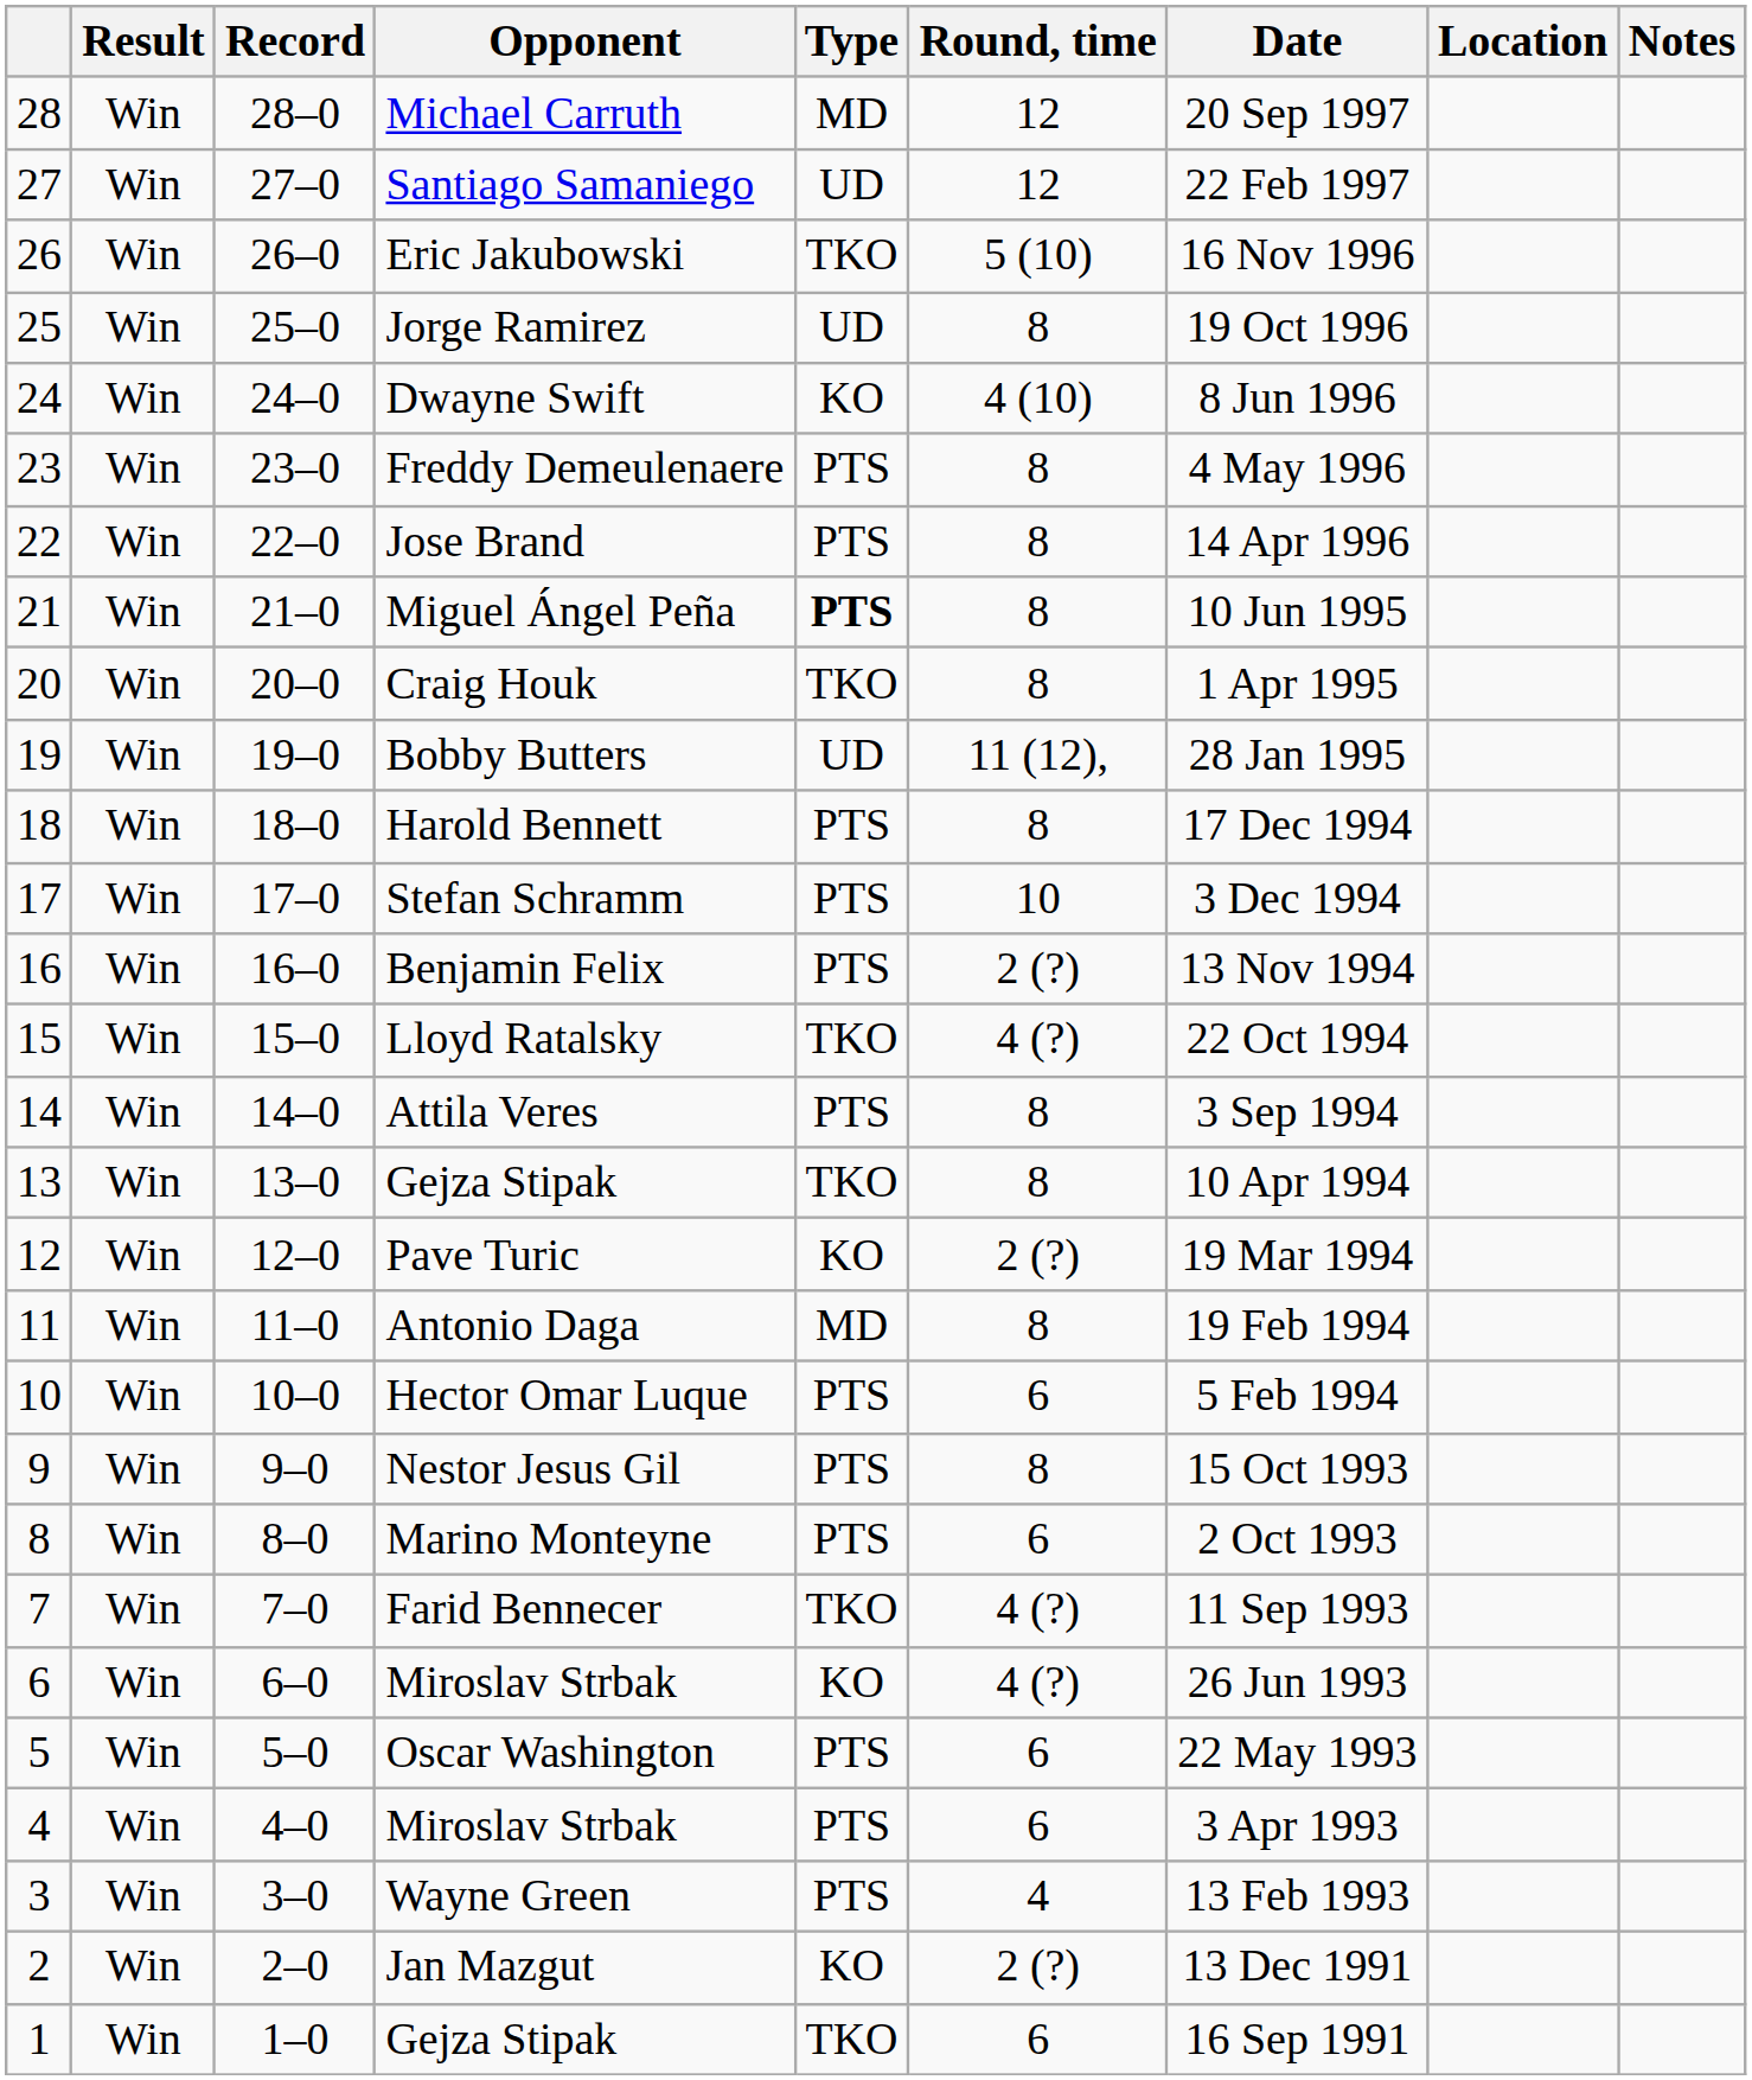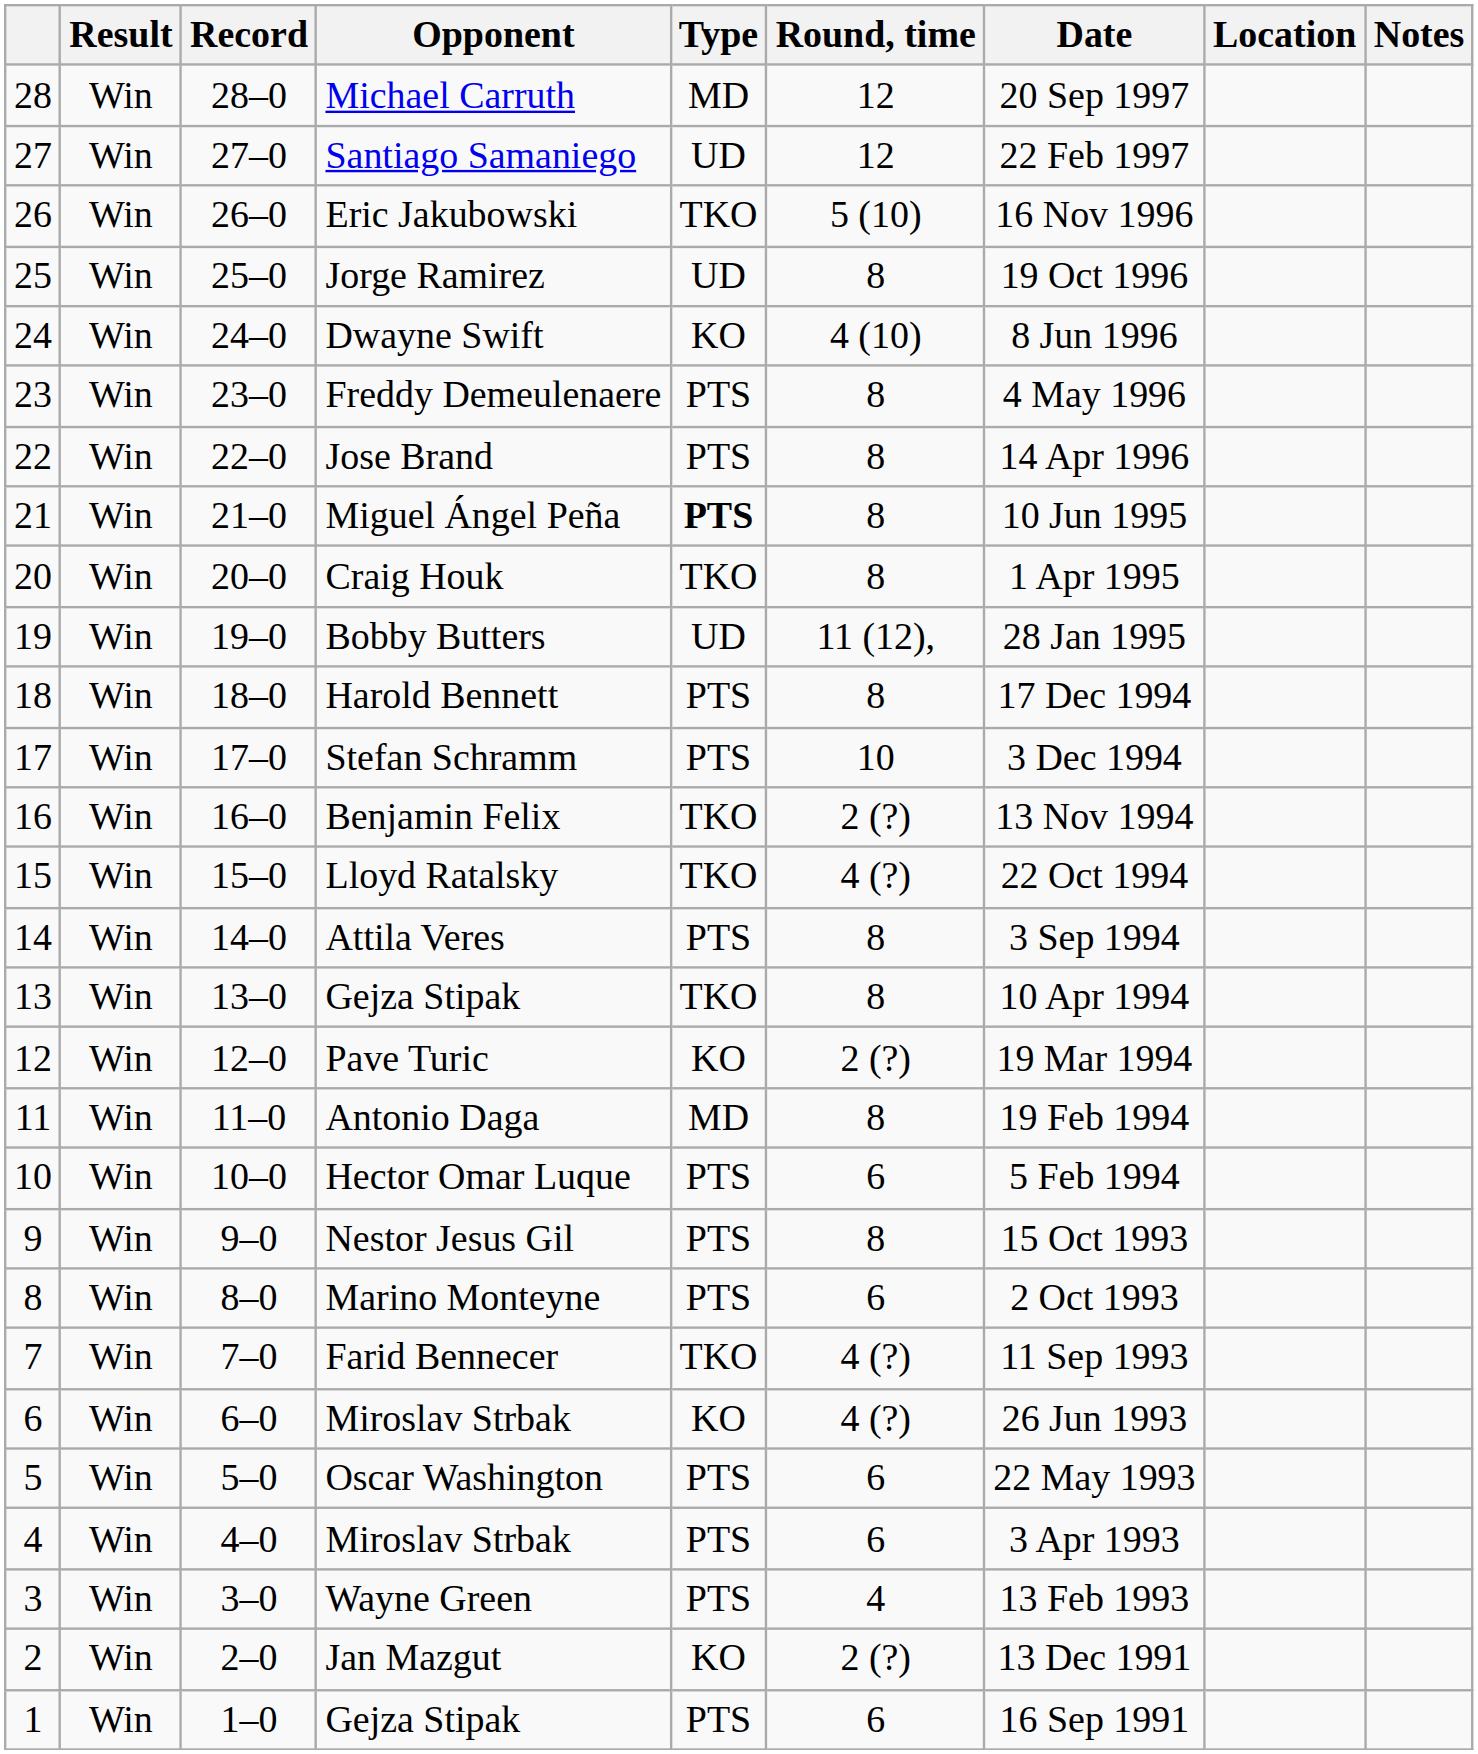 <table class=wikitable style=text-align:center>
 <tr>
 <th></th>
 <th>Result</th>
 <th>Record</th>
 <th>Opponent</th>
 <th>Type</th>
 <th>Round, time</th>
 <th>Date</th>
 <th>Location</th>
 <th>Notes</th>
 </tr>
 <tr>
 <td>28</td>
 <td>Win</td>
 <td>28–0</td>
 <td align=left><a href='#'>Michael Carruth</a></td>
 <td>MD</td>
 <td>12</td>
 <td>20 Sep 1997</td>
 <td align=left></td>
 <td align=left></td>
 </tr>
 <tr>
 <td>27</td>
 <td>Win</td>
 <td>27–0</td>
 <td align=left><a href='#'>Santiago Samaniego</a></td>
 <td>UD</td>
 <td>12</td>
 <td>22 Feb 1997</td>
 <td align=left></td>
 <td align=left></td>
 </tr>
 <tr>
 <td>26</td>
 <td>Win</td>
 <td>26–0</td>
 <td align=left>Eric Jakubowski</td>
 <td>TKO</td>
 <td>5 (10)</td>
 <td>16 Nov 1996</td>
 <td align=left></td>
 <td align=left></td>
 </tr>
 <tr>
 <td>25</td>
 <td>Win</td>
 <td>25–0</td>
 <td align=left>Jorge Ramirez</td>
 <td>UD</td>
 <td>8</td>
 <td>19 Oct 1996</td>
 <td align=left></td>
 <td align=left></td>
 </tr>
 <tr>
 <td>24</td>
 <td>Win</td>
 <td>24–0</td>
 <td align=left>Dwayne Swift</td>
 <td>KO</td>
 <td>4 (10)</td>
 <td>8 Jun 1996</td>
 <td align=left></td>
 <td align=left></td>
 </tr>
 <tr>
 <td>23</td>
 <td>Win</td>
 <td>23–0</td>
 <td align=left>Freddy Demeulenaere</td>
 <td>PTS</td>
 <td>8</td>
 <td>4 May 1996</td>
 <td align=left></td>
 <td align=left></td>
 </tr>
 <tr>
 <td>22</td>
 <td>Win</td>
 <td>22–0</td>
 <td align=left>Jose Brand</td>
 <td>PTS</td>
 <td>8</td>
 <td>14 Apr 1996</td>
 <td align=left></td>
 <td align=left></td>
 </tr>
 <tr>
 <td>21</td>
 <td>Win</td>
 <td>21–0</td>
 <td align=left>Miguel Ángel Peña</td>
 <td><strong>PTS</strong></td>
 <td>8</td>
 <td>10 Jun 1995</td>
 <td align=left></td>
 <td align=left></td>
 </tr>
 <tr>
 <td>20</td>
 <td>Win</td>
 <td>20–0</td>
 <td align=left>Craig Houk</td>
 <td>TKO</td>
 <td>8</td>
 <td>1 Apr 1995</td>
 <td align=left></td>
 <td align=left></td>
 </tr>
 <tr>
 <td>19</td>
 <td>Win</td>
 <td>19–0</td>
 <td align=left>Bobby Butters</td>
 <td>UD</td>
 <td>11 (12), </td>
 <td>28 Jan 1995</td>
 <td align=left></td>
 <td align=left></td>
 </tr>
 <tr>
 <td>18</td>
 <td>Win</td>
 <td>18–0</td>
 <td align=left>Harold Bennett</td>
 <td>PTS</td>
 <td>8</td>
 <td>17 Dec 1994</td>
 <td align=left></td>
 <td align=left></td>
 </tr>
 <tr>
 <td>17</td>
 <td>Win</td>
 <td>17–0</td>
 <td align=left>Stefan Schramm</td>
 <td>PTS</td>
 <td>10</td>
 <td>3 Dec 1994</td>
 <td align=left></td>
 <td align=left></td>
 </tr>
 <tr>
 <td>16</td>
 <td>Win</td>
 <td>16–0</td>
 <td align=left>Benjamin Felix</td>
-<td>PTS</td>
+<td>TKO</td>
 <td>2 (?)</td>
 <td>13 Nov 1994</td>
 <td align=left></td>
 <td align=left></td>
 </tr>
 <tr>
 <td>15</td>
 <td>Win</td>
 <td>15–0</td>
 <td align=left>Lloyd Ratalsky</td>
 <td>TKO</td>
 <td>4 (?)</td>
 <td>22 Oct 1994</td>
 <td align=left></td>
 <td align=left></td>
 </tr>
 <tr>
 <td>14</td>
 <td>Win</td>
 <td>14–0</td>
 <td align=left>Attila Veres</td>
 <td>PTS</td>
 <td>8</td>
 <td>3 Sep 1994</td>
 <td align=left></td>
 <td align=left></td>
 </tr>
 <tr>
 <td>13</td>
 <td>Win</td>
 <td>13–0</td>
 <td align=left>Gejza Stipak</td>
 <td>TKO</td>
 <td>8</td>
 <td>10 Apr 1994</td>
 <td align=left></td>
 <td align=left></td>
 </tr>
 <tr>
 <td>12</td>
 <td>Win</td>
 <td>12–0</td>
 <td align=left>Pave Turic</td>
 <td>KO</td>
 <td>2 (?)</td>
 <td>19 Mar 1994</td>
 <td align=left></td>
 <td align=left></td>
 </tr>
 <tr>
 <td>11</td>
 <td>Win</td>
 <td>11–0</td>
 <td align=left>Antonio Daga</td>
 <td>MD</td>
 <td>8</td>
 <td>19 Feb 1994</td>
 <td align=left></td>
 <td align=left></td>
 </tr>
 <tr>
 <td>10</td>
 <td>Win</td>
 <td>10–0</td>
 <td align=left>Hector Omar Luque</td>
 <td>PTS</td>
 <td>6</td>
 <td>5 Feb 1994</td>
 <td align=left></td>
 <td align=left></td>
 </tr>
 <tr>
 <td>9</td>
 <td>Win</td>
 <td>9–0</td>
 <td align=left>Nestor Jesus Gil</td>
 <td>PTS</td>
 <td>8</td>
 <td>15 Oct 1993</td>
 <td align=left></td>
 <td align=left></td>
 </tr>
 <tr>
 <td>8</td>
 <td>Win</td>
 <td>8–0</td>
 <td align=left>Marino Monteyne</td>
 <td>PTS</td>
 <td>6</td>
 <td>2 Oct 1993</td>
 <td align=left></td>
 <td align=left></td>
 </tr>
 <tr>
 <td>7</td>
 <td>Win</td>
 <td>7–0</td>
 <td align=left>Farid Bennecer</td>
 <td>TKO</td>
 <td>4 (?)</td>
 <td>11 Sep 1993</td>
 <td align=left></td>
 <td align=left></td>
 </tr>
 <tr>
 <td>6</td>
 <td>Win</td>
 <td>6–0</td>
 <td align=left>Miroslav Strbak</td>
 <td>KO</td>
 <td>4 (?)</td>
 <td>26 Jun 1993</td>
 <td align=left></td>
 <td align=left></td>
 </tr>
 <tr>
 <td>5</td>
 <td>Win</td>
 <td>5–0</td>
 <td align=left>Oscar Washington</td>
 <td>PTS</td>
 <td>6</td>
 <td>22 May 1993</td>
 <td align=left></td>
 <td align=left></td>
 </tr>
 <tr>
 <td>4</td>
 <td>Win</td>
 <td>4–0</td>
 <td align=left>Miroslav Strbak</td>
 <td>PTS</td>
 <td>6</td>
 <td>3 Apr 1993</td>
 <td align=left></td>
 <td align=left></td>
 </tr>
 <tr>
 <td>3</td>
 <td>Win</td>
 <td>3–0</td>
 <td align=left>Wayne Green</td>
 <td>PTS</td>
 <td>4</td>
 <td>13 Feb 1993</td>
 <td align=left></td>
 <td align=left></td>
 </tr>
 <tr>
 <td>2</td>
 <td>Win</td>
 <td>2–0</td>
 <td align=left>Jan Mazgut</td>
 <td>KO</td>
 <td>2 (?)</td>
 <td>13 Dec 1991</td>
 <td align=left></td>
 <td align=left></td>
 </tr>
 <tr>
 <td>1</td>
 <td>Win</td>
 <td>1–0</td>
 <td align=left>Gejza Stipak</td>
-<td>TKO</td>
+<td>PTS</td>
 <td>6</td>
 <td>16 Sep 1991</td>
 <td align=left></td>
 <td align=left></td>
 </tr>
 </table>
